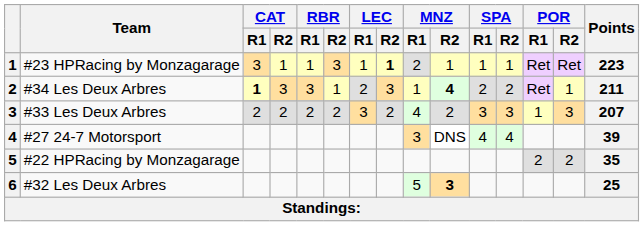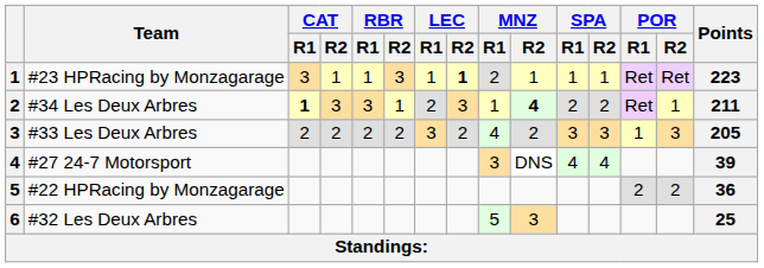 <table class="wikitable" style="font-size:85%; text-align:center">
 <tr>
 <th rowspan=2></th>
 <th rowspan=2>Team</th>
 <th colspan=2><a href='#'>CAT</a><br></th>
 <th colspan=2><a href='#'>RBR</a><br></th>
 <th colspan=2><a href='#'>LEC</a><br></th>
 <th colspan=2><a href='#'>MNZ</a><br></th>
 <th colspan=2><a href='#'>SPA</a><br></th>
 <th colspan=2><a href='#'>POR</a><br></th>
 <th rowspan=2>Points</th>
 </tr>
 <tr>
 <th>R1</th>
 <th>R2</th>
 <th>R1</th>
 <th>R2</th>
 <th>R1</th>
 <th>R2</th>
 <th>R1</th>
 <th>R2</th>
 <th>R1</th>
 <th>R2</th>
 <th>R1</th>
 <th>R2</th>
 </tr>
 <tr>
 <th>1</th>
 <td align=left> #23 HPRacing by Monzagarage</td>
 <td style="background:#ffdf9f">3</td>
 <td style="background:#ffffbf">1</td>
 <td style="background:#ffffbf">1</td>
 <td style="background:#ffdf9f">3</td>
 <td style="background:#ffffbf">1</td>
 <td style="background:#ffffbf"><strong>1</strong></td>
 <td style="background:#dfdfdf">2</td>
 <td style="background:#ffffbf">1</td>
 <td style="background:#ffffbf">1</td>
 <td style="background:#ffffbf">1</td>
 <td style="background:#efcfff">Ret</td>
 <td style="background:#efcfff">Ret</td>
 <th>223</th>
 </tr>
 <tr>
 <th>2</th>
 <td align=left> #34 Les Deux Arbres</td>
 <td style="background:#ffffbf"><strong>1</strong></td>
 <td style="background:#ffdf9f">3</td>
 <td style="background:#ffdf9f">3</td>
 <td style="background:#ffffbf">1</td>
 <td style="background:#dfdfdf">2</td>
 <td style="background:#ffdf9f">3</td>
 <td style="background:#ffffbf">1</td>
 <td style="background:#dfffdf"><strong>4</strong></td>
 <td style="background:#dfdfdf">2</td>
 <td style="background:#dfdfdf">2</td>
 <td style="background:#efcfff">Ret</td>
 <td style="background:#ffffbf">1</td>
 <th>211</th>
 </tr>
 <tr>
 <th>3</th>
 <td align=left> #33 Les Deux Arbres</td>
 <td style="background:#dfdfdf">2</td>
 <td style="background:#dfdfdf">2</td>
 <td style="background:#dfdfdf">2</td>
 <td style="background:#dfdfdf">2</td>
 <td style="background:#ffdf9f">3</td>
 <td style="background:#dfdfdf">2</td>
 <td style="background:#dfffdf">4</td>
 <td style="background:#dfdfdf">2</td>
 <td style="background:#ffdf9f">3</td>
 <td style="background:#ffdf9f">3</td>
 <td style="background:#ffffbf">1</td>
 <td style="background:#ffdf9f">3</td>
-<th>207</th>
+<th>205</th>
 </tr>
 <tr>
 <th>4</th>
 <td align=left> #27 24-7 Motorsport</td>
 <td></td>
 <td></td>
 <td></td>
 <td></td>
 <td></td>
 <td></td>
 <td style="background:#ffdf9f">3</td>
 <td style="background:#ffffff">DNS</td>
 <td style="background:#dfffdf">4</td>
 <td style="background:#dfffdf">4</td>
 <td></td>
 <td></td>
 <th>39</th>
 </tr>
 <tr>
 <th>5</th>
 <td align=left> #22 HPRacing by Monzagarage</td>
 <td></td>
 <td></td>
 <td></td>
 <td></td>
 <td></td>
 <td></td>
 <td></td>
 <td></td>
 <td></td>
 <td></td>
 <td style="background:#dfdfdf">2</td>
 <td style="background:#dfdfdf">2</td>
-<th>35</th>
+<th>36</th>
 </tr>
 <tr>
 <th>6</th>
 <td align=left> #32 Les Deux Arbres</td>
 <td></td>
 <td></td>
 <td></td>
 <td></td>
 <td></td>
 <td></td>
 <td style="background:#dfffdf">5</td>
-<td style="background:#ffdf9f"><strong>3</strong></td>
+<td style="background:#ffdf9f">3</td>
 <td></td>
 <td></td>
 <td></td>
 <td></td>
 <th>25</th>
 </tr>
 <tr>
 <th colspan=15>Standings:</th>
 </tr>
 </table>
